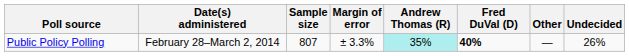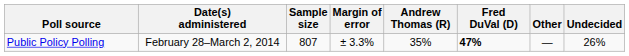 <table class="wikitable">
 <tr valign= bottom>
 <th style="width:190px;">Poll source</th>
 <th style="width:210px;">Date(s)<br>administered</th>
 <th class=small>Sample<br>size</th>
 <th class=small>Margin of<br>error</th>
 <th style="width:100px;">Andrew<br>Thomas (R)</th>
 <th style="width:100px;">Fred<br>DuVal (D)</th>
 <th style="width:40px;">Other</th>
 <th style="width:40px;">Undecided</th>
 </tr>
 <tr>
 <td><a href='#'>Public Policy Polling</a></td>
 <td align=center>February 28–March 2, 2014</td>
 <td align=center>807</td>
 <td align=center>± 3.3%</td>
-<td align=center style="background: paleturquoise;">35%</td>
-<td><strong>40%</strong></td>
+<td align=center>35%</td>
+<td><strong>47%</strong></td>
 <td align=center>—</td>
 <td align=center>26%</td>
 </tr>
 </table>
